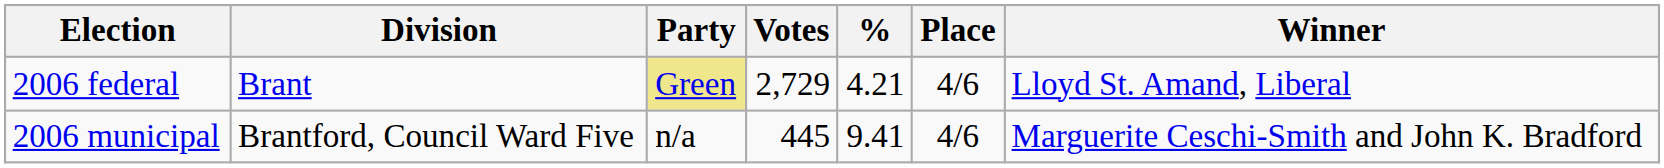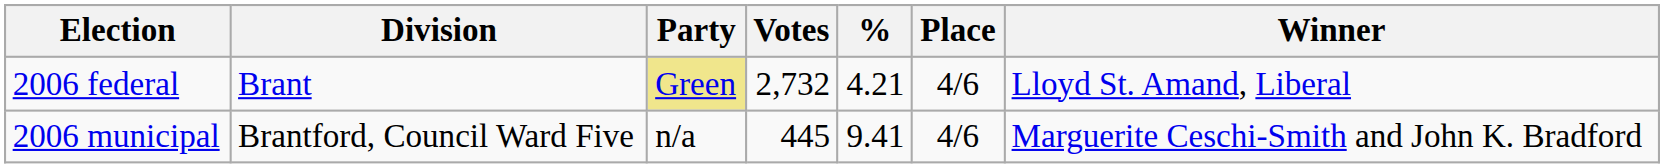 <table class="wikitable" width="800">
 <tr>
 <th align="left">Election</th>
 <th align="left">Division</th>
 <th align="left">Party</th>
 <th align="right">Votes</th>
 <th align="right">%</th>
 <th align="center">Place</th>
 <th align="center">Winner</th>
 </tr>
 <tr>
 <td align="left"><a href='#'>2006 federal</a></td>
 <td align="left"><a href='#'>Brant</a></td>
 <td align="left" style="background: khaki;"><a href='#'>Green</a></td>
-<td align="right">2,729</td>
+<td align="right">2,732</td>
 <td align="right">4.21</td>
 <td align="center">4/6</td>
 <td align="left"><a href='#'>Lloyd St. Amand</a>, <a href='#'>Liberal</a></td>
 </tr>
 <tr>
 <td align="left"><a href='#'>2006 municipal</a></td>
 <td align="left">Brantford, Council Ward Five</td>
 <td align="left">n/a</td>
 <td align="right">445</td>
 <td align="right">9.41</td>
 <td align="center">4/6</td>
 <td align="left"><a href='#'>Marguerite Ceschi-Smith</a> and John K. Bradford</td>
 </tr>
 </table>
